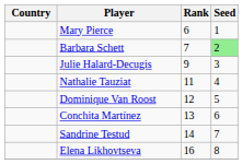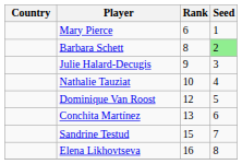 <table class="wikitable" border="1">
 <tr>
 <th width="70">Country</th>
 <th width="175">Player</th>
 <th>Rank</th>
 <th>Seed</th>
 </tr>
 <tr>
 <td></td>
 <td><a href='#'>Mary Pierce</a></td>
 <td>6</td>
 <td>1</td>
 </tr>
 <tr>
 <td></td>
 <td><a href='#'>Barbara Schett</a></td>
-<td>7</td>
+<td>8</td>
 <td style="background: lightgreen;">2</td>
 </tr>
 <tr>
 <td></td>
 <td><a href='#'>Julie Halard-Decugis</a></td>
 <td>9</td>
 <td>3</td>
 </tr>
 <tr>
 <td></td>
 <td><a href='#'>Nathalie Tauziat</a></td>
-<td>11</td>
+<td>10</td>
 <td>4</td>
 </tr>
 <tr>
 <td></td>
 <td><a href='#'>Dominique Van Roost</a></td>
 <td>12</td>
 <td>5</td>
 </tr>
 <tr>
 <td></td>
 <td><a href='#'>Conchita Martínez</a></td>
 <td>13</td>
 <td>6</td>
 </tr>
 <tr>
 <td></td>
 <td><a href='#'>Sandrine Testud</a></td>
-<td>14</td>
+<td>15</td>
 <td>7</td>
 </tr>
 <tr>
 <td></td>
 <td><a href='#'>Elena Likhovtseva</a></td>
 <td>16</td>
 <td>8</td>
 </tr>
 <tr>
 </tr>
 </table>
